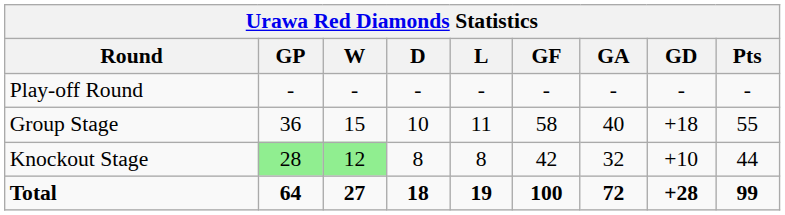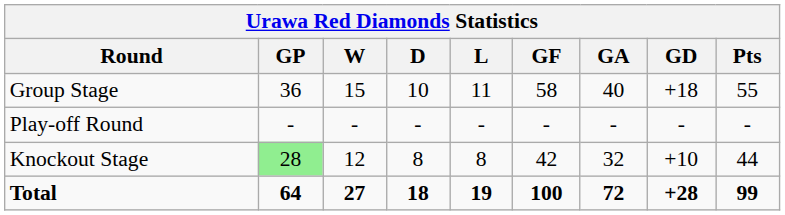 <table width=65% class="wikitable" style="text-align:center;">
 <tr>
 <th colspan=9> <a href='#'>Urawa Red Diamonds</a> Statistics</th>
 </tr>
 <tr>
 <th width=20%>Round</th>
 <th width=5%>GP</th>
 <th width=5%>W</th>
 <th width=5%>D</th>
 <th width=5%>L</th>
 <th width=5%>GF</th>
 <th width=5%>GA</th>
 <th width=5%>GD</th>
 <th width=5%>Pts</th>
 </tr>
 <tr>
+<td align="left">Group Stage</td>
+<td>36</td>
+<td>15</td>
+<td>10</td>
+<td>11</td>
+<td>58</td>
+<td>40</td>
+<td>+18</td>
+<td>55</td>
+</tr>
+<tr>
 <td align="left">Play-off Round</td>
 <td>-</td>
 <td>-</td>
 <td>-</td>
 <td>-</td>
 <td>-</td>
 <td>-</td>
 <td>-</td>
 <td>-</td>
 </tr>
 <tr>
-<td align="left">Group Stage</td>
-<td>36</td>
-<td>15</td>
-<td>10</td>
-<td>11</td>
-<td>58</td>
-<td>40</td>
-<td>+18</td>
-<td>55</td>
-</tr>
-<tr>
 <td align="left">Knockout Stage</td>
 <td style="background: lightgreen;">28</td>
-<td style="background: lightgreen;">12</td>
+<td>12</td>
 <td>8</td>
 <td>8</td>
 <td>42</td>
 <td>32</td>
 <td>+10</td>
 <td>44</td>
 </tr>
 <tr style="font-weight:bold">
 <td align="left">Total</td>
 <td>64</td>
 <td>27</td>
 <td>18</td>
 <td>19</td>
 <td>100</td>
 <td>72</td>
 <td>+28</td>
 <td>99</td>
 </tr>
 </table>
